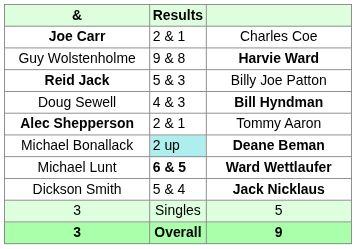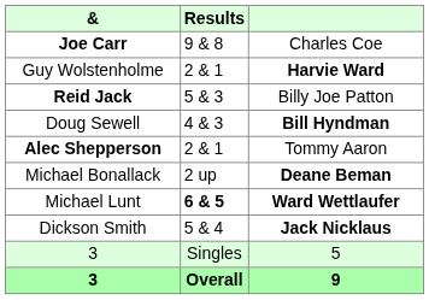 <table border="1" cellpadding="3" style="border-collapse: collapse; text-align:center;">
 <tr style="background:#ddffdd;">
 <th width=160> & </th>
 <th>Results</th>
 <th width=160></th>
 </tr>
 <tr>
 <td><strong>Joe Carr</strong></td>
-<td align=left> 2 & 1</td>
+<td align=left> 9 & 8</td>
 <td>Charles Coe</td>
 </tr>
 <tr>
 <td>Guy Wolstenholme</td>
-<td align=left> 9 & 8</td>
+<td align=left> 2 & 1</td>
 <td><strong>Harvie Ward</strong></td>
 </tr>
 <tr>
 <td><strong>Reid Jack</strong></td>
 <td align=left> 5 & 3</td>
 <td>Billy Joe Patton</td>
 </tr>
 <tr>
 <td>Doug Sewell</td>
 <td align=left> 4 & 3</td>
 <td><strong>Bill Hyndman</strong></td>
 </tr>
 <tr>
 <td><strong>Alec Shepperson</strong></td>
 <td align=left> 2 & 1</td>
 <td>Tommy Aaron</td>
 </tr>
 <tr>
 <td>Michael Bonallack</td>
-<td align=left style="background: paleturquoise;"> 2 up</td>
+<td align=left> 2 up</td>
 <td><strong>Deane Beman</strong></td>
 </tr>
 <tr>
 <td>Michael Lunt</td>
 <td align=left><strong> 6 & 5</strong></td>
 <td><strong>Ward Wettlaufer</strong></td>
 </tr>
 <tr>
 <td>Dickson Smith</td>
 <td align=left> 5 & 4</td>
 <td><strong>Jack Nicklaus</strong></td>
 </tr>
 <tr style="background:#ddffdd;">
 <td>3</td>
 <td>Singles</td>
 <td>5</td>
 </tr>
 <tr style="background:#aaffaa;">
 <th>3</th>
 <th>Overall</th>
 <th>9</th>
 </tr>
 </table>
